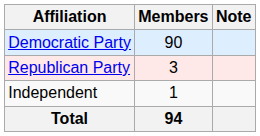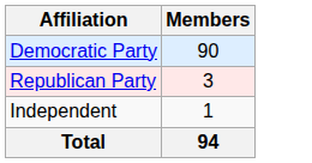 <table class="wikitable">
 <tr>
 <th valign="bottom">Affiliation</th>
 <th valign="bottom">Members</th>
-<th valign="bottom">Note</th>
 </tr>
 <tr>
 <td bgcolor=#DDEEFF><a href='#'>Democratic Party</a></td>
 <td bgcolor=#DDEEFF align="center">90</td>
-<td bgcolor=#DDEEFF></td>
 </tr>
 <tr>
 <td bgcolor=#FFE8E8><a href='#'>Republican Party</a></td>
 <td bgcolor=#FFE8E8 align="center">3</td>
-<td bgcolor=#FFE8E8></td>
 </tr>
 <tr>
 <td>Independent</td>
 <td align="center">1</td>
-<td></td>
 </tr>
 <tr>
 <th align="center"><strong>Total</strong></th>
 <th align="center"><strong>94</strong></th>
-<th></th>
 </tr>
 </table>
